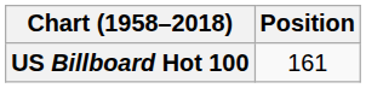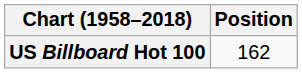 <table class="wikitable plainrowheaders" style="text-align:center">
 <tr>
 <th scope="col">Chart (1958–2018)</th>
 <th scope="col">Position</th>
 </tr>
 <tr>
 <th scope="row">US <em>Billboard</em> Hot 100</th>
-<td>161</td>
+<td>162</td>
 </tr>
 </table>
